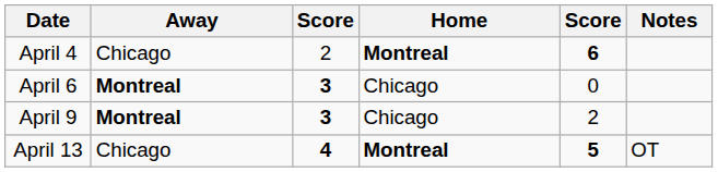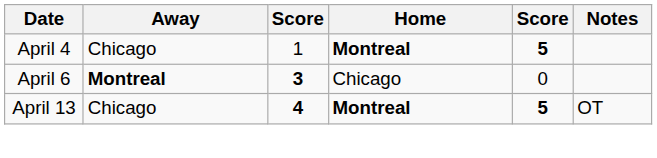 <table class="wikitable">
 <tr>
 <th bgcolor="#DDDDFF" width="60">Date</th>
 <th bgcolor="#DDDDFF" width="150">Away</th>
 <th bgcolor="#DDDDFF" width="5">Score</th>
 <th bgcolor="#DDDDFF" width="150">Home</th>
 <th bgcolor="#DDDDFF" width="5">Score</th>
 <th bgcolor="#DDDDFF" width="60">Notes</th>
 </tr>
 <tr>
 <td align="center">April 4</td>
 <td>Chicago</td>
-<td align="center">2</td>
+<td align="center">1</td>
 <td><strong>Montreal </strong></td>
-<td align="center"><strong>6</strong></td>
+<td align="center"><strong>5</strong></td>
 <td></td>
 </tr>
 <tr>
 <td align="center">April 6</td>
 <td><strong>Montreal </strong></td>
 <td align="center"><strong>3</strong></td>
 <td>Chicago</td>
 <td align="center">0</td>
 <td></td>
 </tr>
 <tr>
-<td align="center">April 9</td>
-<td><strong>Montreal </strong></td>
-<td align="center"><strong>3</strong></td>
-<td>Chicago</td>
-<td align="center">2</td>
-<td></td>
-</tr>
-<tr>
 <td align="center">April 13</td>
 <td>Chicago</td>
 <td align="center"><strong>4</strong></td>
 <td><strong>Montreal </strong></td>
 <td align="center"><strong>5</strong></td>
 <td>OT</td>
 </tr>
 </table>
